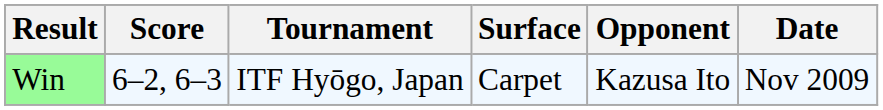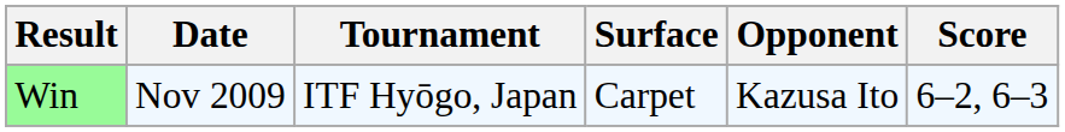 <table class="sortable wikitable">
 <tr>
 <th>Result</th>
-<th>Score</th>
+<th>Date</th>
 <th>Tournament</th>
 <th>Surface</th>
 <th>Opponent</th>
-<th>Date</th>
+<th>Score</th>
 </tr>
 <tr bgcolor=f0f8ff>
 <td style="background:#98fb98;">Win</td>
-<td>6–2, 6–3</td>
+<td>Nov 2009</td>
 <td>ITF Hyōgo, Japan</td>
 <td>Carpet</td>
 <td> Kazusa Ito</td>
-<td>Nov 2009</td>
+<td>6–2, 6–3</td>
 </tr>
 </table>
